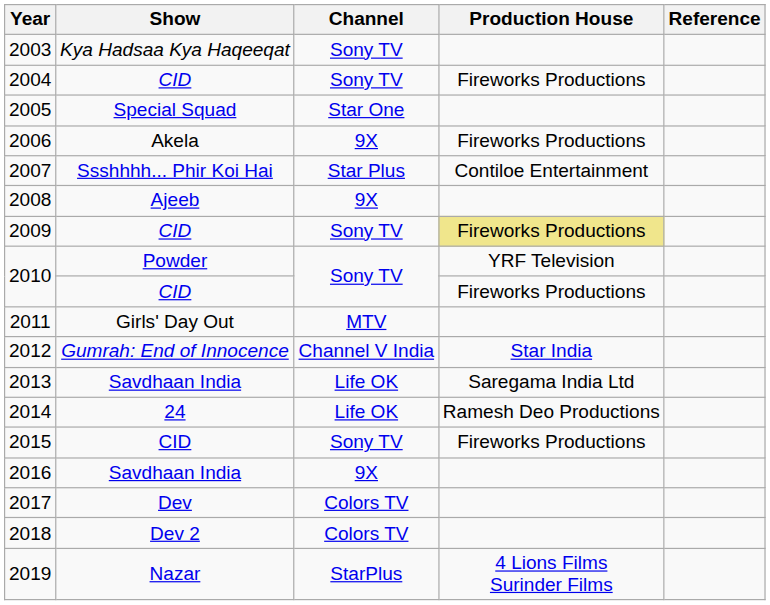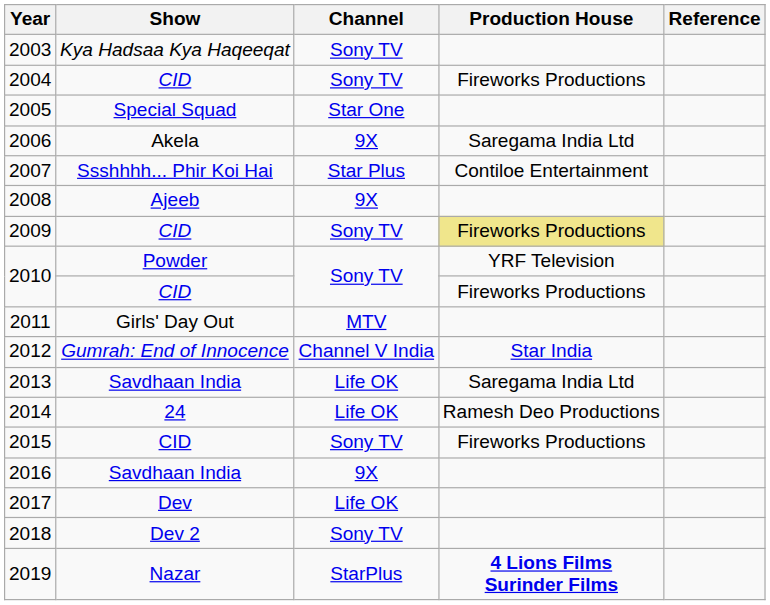 <table class="wikitable sortable" style="text-align:center;">
 <tr>
 <th>Year</th>
 <th>Show</th>
 <th>Channel</th>
 <th>Production House</th>
 <th>Reference</th>
 </tr>
 <tr>
 <td>2003</td>
 <td><em>Kya Hadsaa Kya Haqeeqat</em></td>
 <td><a href='#'>Sony TV</a></td>
 <td></td>
 <td></td>
 </tr>
 <tr>
 <td>2004</td>
 <td><em><a href='#'>CID</a></em></td>
 <td><a href='#'>Sony TV</a></td>
 <td>Fireworks Productions</td>
 <td></td>
 </tr>
 <tr>
 <td>2005</td>
 <td><a href='#'>Special Squad</a></td>
 <td><a href='#'>Star One</a></td>
 <td></td>
 <td></td>
 </tr>
 <tr>
 <td>2006</td>
 <td>Akela</td>
 <td><a href='#'>9X</a></td>
-<td>Fireworks Productions</td>
+<td>Saregama India Ltd</td>
 <td></td>
 </tr>
 <tr>
 <td>2007</td>
 <td><a href='#'>Ssshhhh... Phir Koi Hai</a></td>
 <td><a href='#'>Star Plus</a></td>
 <td>Contiloe Entertainment</td>
 <td></td>
 </tr>
 <tr>
 <td>2008</td>
 <td><a href='#'>Ajeeb</a></td>
 <td><a href='#'>9X</a></td>
 <td></td>
 <td></td>
 </tr>
 <tr>
 <td>2009</td>
 <td><em><a href='#'>CID</a></em></td>
 <td><a href='#'>Sony TV</a></td>
 <td style="background: khaki;">Fireworks Productions</td>
 <td></td>
 </tr>
 <tr>
 <td rowspan="2">2010</td>
 <td><a href='#'>Powder</a></td>
 <td rowspan="2"><a href='#'>Sony TV</a></td>
 <td>YRF Television</td>
 <td></td>
 </tr>
 <tr>
 <td><em><a href='#'>CID</a></em></td>
 <td>Fireworks Productions</td>
 <td></td>
 </tr>
 <tr>
 <td>2011</td>
 <td>Girls' Day Out</td>
 <td><a href='#'>MTV</a></td>
 <td></td>
 <td></td>
 </tr>
 <tr>
 <td>2012</td>
 <td><em><a href='#'>Gumrah: End of Innocence</a></em></td>
 <td><a href='#'>Channel V India</a></td>
 <td><a href='#'>Star India</a></td>
 <td></td>
 </tr>
 <tr>
 <td>2013</td>
 <td><a href='#'>Savdhaan India</a></td>
 <td><a href='#'>Life OK</a></td>
 <td>Saregama India Ltd</td>
 <td></td>
 </tr>
 <tr>
 <td>2014</td>
 <td><a href='#'>24</a></td>
 <td><a href='#'>Life OK</a></td>
 <td>Ramesh Deo Productions</td>
 <td></td>
 </tr>
 <tr>
 <td>2015</td>
 <td><a href='#'>CID</a></td>
 <td><a href='#'>Sony TV</a></td>
 <td>Fireworks Productions</td>
 <td></td>
 </tr>
 <tr>
 <td>2016</td>
 <td><a href='#'>Savdhaan India</a></td>
 <td><a href='#'>9X</a></td>
 <td></td>
 <td></td>
 </tr>
 <tr>
 <td>2017</td>
 <td><a href='#'>Dev</a></td>
-<td><a href='#'>Colors TV</a></td>
+<td><a href='#'>Life OK</a></td>
 <td></td>
 <td></td>
 </tr>
 <tr>
 <td>2018</td>
 <td><a href='#'>Dev 2</a></td>
-<td><a href='#'>Colors TV</a></td>
+<td><a href='#'>Sony TV</a></td>
 <td></td>
 <td></td>
 </tr>
 <tr>
 <td>2019</td>
 <td><a href='#'>Nazar</a></td>
 <td><a href='#'>StarPlus</a></td>
-<td><a href='#'>4 Lions Films</a><br><a href='#'>Surinder Films</a></td>
+<td><strong><a href='#'>4 Lions Films</a><br><a href='#'>Surinder Films</a></strong></td>
 <td></td>
 </tr>
 </table>
